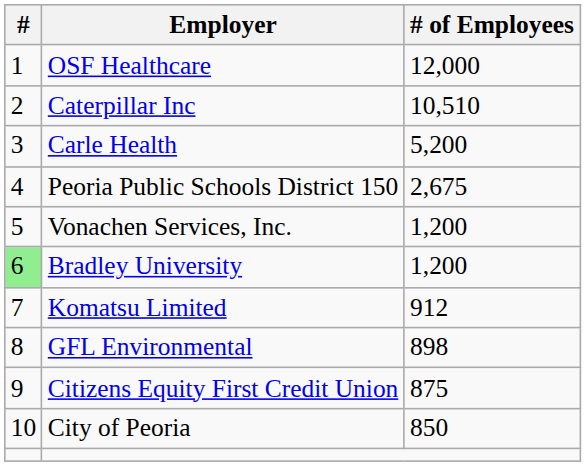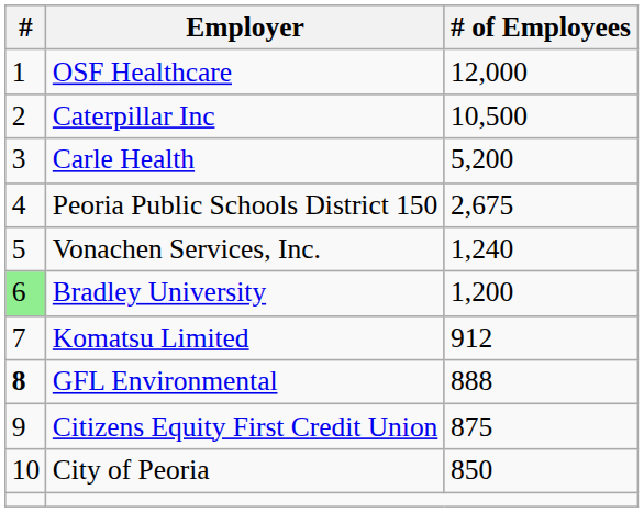 <table class="wikitable">
 <tr>
 <th>#</th>
 <th>Employer</th>
 <th># of Employees</th>
 </tr>
 <tr>
 <td>1</td>
 <td><a href='#'>OSF Healthcare</a></td>
 <td>12,000</td>
 </tr>
 <tr>
 <td>2</td>
 <td><a href='#'>Caterpillar Inc</a></td>
-<td>10,510</td>
+<td>10,500</td>
 </tr>
 <tr>
 <td>3</td>
 <td><a href='#'>Carle Health</a></td>
 <td>5,200</td>
 </tr>
 <tr>
 <td>4</td>
 <td>Peoria Public Schools District 150</td>
 <td>2,675</td>
 </tr>
 <tr>
 <td>5</td>
 <td>Vonachen Services, Inc.</td>
-<td>1,200</td>
+<td>1,240</td>
 </tr>
 <tr>
 <td style="background: lightgreen;">6</td>
 <td><a href='#'>Bradley University</a></td>
 <td>1,200</td>
 </tr>
 <tr>
 <td>7</td>
 <td><a href='#'>Komatsu Limited</a></td>
 <td>912</td>
 </tr>
 <tr>
-<td>8</td>
+<td><strong>8</strong></td>
 <td><a href='#'>GFL Environmental</a></td>
-<td>898</td>
+<td>888</td>
 </tr>
 <tr>
 <td>9</td>
 <td><a href='#'>Citizens Equity First Credit Union</a></td>
 <td>875</td>
 </tr>
 <tr>
 <td>10</td>
 <td>City of Peoria</td>
 <td>850</td>
 </tr>
 <tr>
 <td></td>
 </tr>
 </table>
